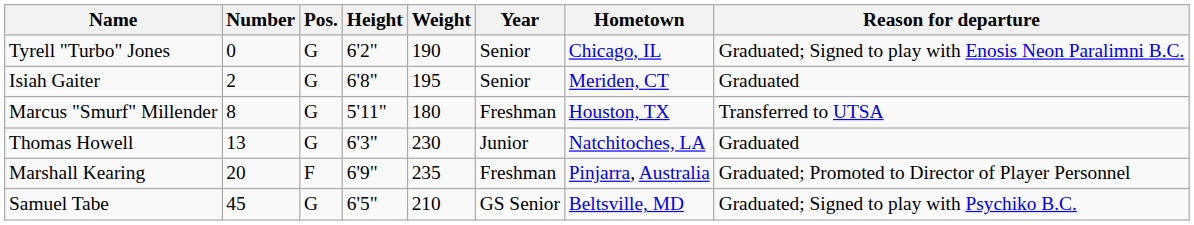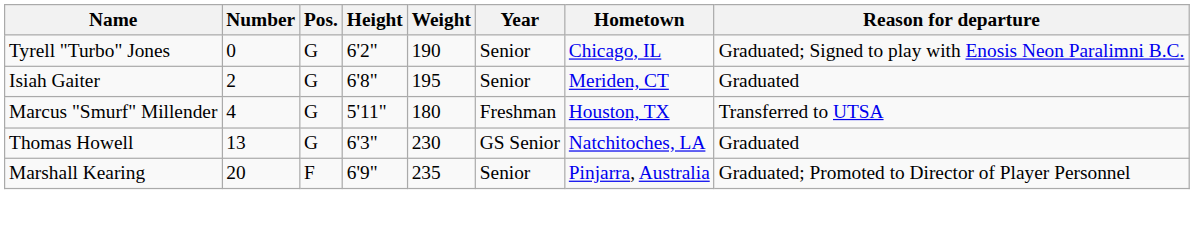 <table class="wikitable sortable" border="1">
 <tr>
 <th>Name</th>
 <th>Number</th>
 <th>Pos.</th>
 <th>Height</th>
 <th>Weight</th>
 <th>Year</th>
 <th>Hometown</th>
 <th class="unsortable">Reason for departure</th>
 </tr>
 <tr>
 <td>Tyrell "Turbo" Jones</td>
 <td>0</td>
 <td>G</td>
 <td>6'2"</td>
 <td>190</td>
 <td>Senior</td>
 <td><a href='#'>Chicago, IL</a></td>
 <td>Graduated; Signed to play with <a href='#'>Enosis Neon Paralimni B.C.</a></td>
 </tr>
 <tr>
 <td>Isiah Gaiter</td>
 <td>2</td>
 <td>G</td>
 <td>6'8"</td>
 <td>195</td>
 <td>Senior</td>
 <td><a href='#'>Meriden, CT</a></td>
 <td>Graduated</td>
 </tr>
 <tr>
 <td>Marcus "Smurf" Millender</td>
-<td>8</td>
+<td>4</td>
 <td>G</td>
 <td>5'11"</td>
 <td>180</td>
 <td>Freshman</td>
 <td><a href='#'>Houston, TX</a></td>
 <td>Transferred to <a href='#'>UTSA</a></td>
 </tr>
 <tr>
 <td>Thomas Howell</td>
 <td>13</td>
 <td>G</td>
 <td>6'3"</td>
 <td>230</td>
-<td>Junior</td>
+<td>GS Senior</td>
 <td><a href='#'>Natchitoches, LA</a></td>
 <td>Graduated</td>
 </tr>
 <tr>
 <td>Marshall Kearing</td>
 <td>20</td>
 <td>F</td>
 <td>6'9"</td>
 <td>235</td>
-<td>Freshman</td>
+<td>Senior</td>
 <td><a href='#'>Pinjarra</a>, <a href='#'>Australia</a></td>
 <td>Graduated; Promoted to Director of Player Personnel</td>
 </tr>
-<tr>
-<td>Samuel Tabe</td>
-<td>45</td>
-<td>G</td>
-<td>6'5"</td>
-<td>210</td>
-<td>GS Senior</td>
-<td><a href='#'>Beltsville, MD</a></td>
-<td>Graduated; Signed to play with <a href='#'>Psychiko B.C.</a></td>
-</tr>
 </table>
